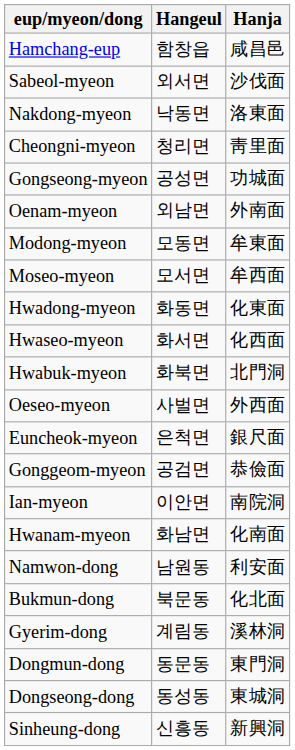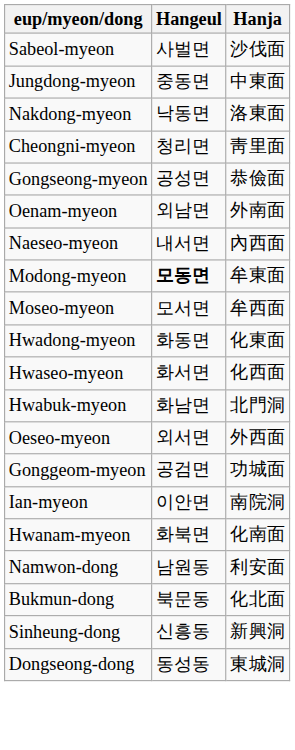 <table class="wikitable sortable">
 <tr>
 <th>eup/myeon/dong</th>
 <th>Hangeul</th>
 <th>Hanja</th>
 </tr>
 <tr>
-<td><a href='#'>Hamchang-eup</a></td>
-<td>함창읍</td>
-<td>咸昌邑</td>
+<td>Sabeol-myeon</td>
+<td>사벌면</td>
+<td>沙伐面</td>
 </tr>
 <tr>
-<td>Sabeol-myeon</td>
-<td>외서면</td>
-<td>沙伐面</td>
+<td>Jungdong-myeon</td>
+<td>중동면</td>
+<td>中東面</td>
 </tr>
 <tr>
 <td>Nakdong-myeon</td>
 <td>낙동면</td>
 <td>洛東面</td>
 </tr>
 <tr>
 <td>Cheongni-myeon</td>
 <td>청리면</td>
 <td>靑里面</td>
 </tr>
 <tr>
 <td>Gongseong-myeon</td>
 <td>공성면</td>
-<td>功城面</td>
+<td>恭儉面</td>
 </tr>
 <tr>
 <td>Oenam-myeon</td>
 <td>외남면</td>
 <td>外南面</td>
 </tr>
 <tr>
+<td>Naeseo-myeon</td>
+<td>내서면</td>
+<td>內西面</td>
+</tr>
+<tr>
 <td>Modong-myeon</td>
-<td>모동면</td>
+<td><strong>모동면</strong></td>
 <td>牟東面</td>
 </tr>
 <tr>
 <td>Moseo-myeon</td>
 <td>모서면</td>
 <td>牟西面</td>
 </tr>
 <tr>
 <td>Hwadong-myeon</td>
 <td>화동면</td>
 <td>化東面</td>
 </tr>
 <tr>
 <td>Hwaseo-myeon</td>
 <td>화서면</td>
 <td>化西面</td>
 </tr>
 <tr>
 <td>Hwabuk-myeon</td>
-<td>화북면</td>
+<td>화남면</td>
 <td>北門洞</td>
 </tr>
 <tr>
 <td>Oeseo-myeon</td>
-<td>사벌면</td>
+<td>외서면</td>
 <td>外西面</td>
-</tr>
-<tr>
-<td>Euncheok-myeon</td>
-<td>은척면</td>
-<td>銀尺面</td>
 </tr>
 <tr>
 <td>Gonggeom-myeon</td>
 <td>공검면</td>
-<td>恭儉面</td>
+<td>功城面</td>
 </tr>
 <tr>
 <td>Ian-myeon</td>
 <td>이안면</td>
 <td>南院洞</td>
 </tr>
 <tr>
 <td>Hwanam-myeon</td>
-<td>화남면</td>
+<td>화북면</td>
 <td>化南面</td>
 </tr>
 <tr>
 <td>Namwon-dong</td>
 <td>남원동</td>
 <td>利安面</td>
 </tr>
 <tr>
 <td>Bukmun-dong</td>
 <td>북문동</td>
 <td>化北面</td>
 </tr>
 <tr>
-<td>Gyerim-dong</td>
-<td>계림동</td>
-<td>溪林洞</td>
-</tr>
-<tr>
-<td>Dongmun-dong</td>
-<td>동문동</td>
-<td>東門洞</td>
+<td>Sinheung-dong</td>
+<td>신흥동</td>
+<td>新興洞</td>
 </tr>
 <tr>
 <td>Dongseong-dong</td>
 <td>동성동</td>
 <td>東城洞</td>
 </tr>
-<tr>
-<td>Sinheung-dong</td>
-<td>신흥동</td>
-<td>新興洞</td>
-</tr>
 </table>
